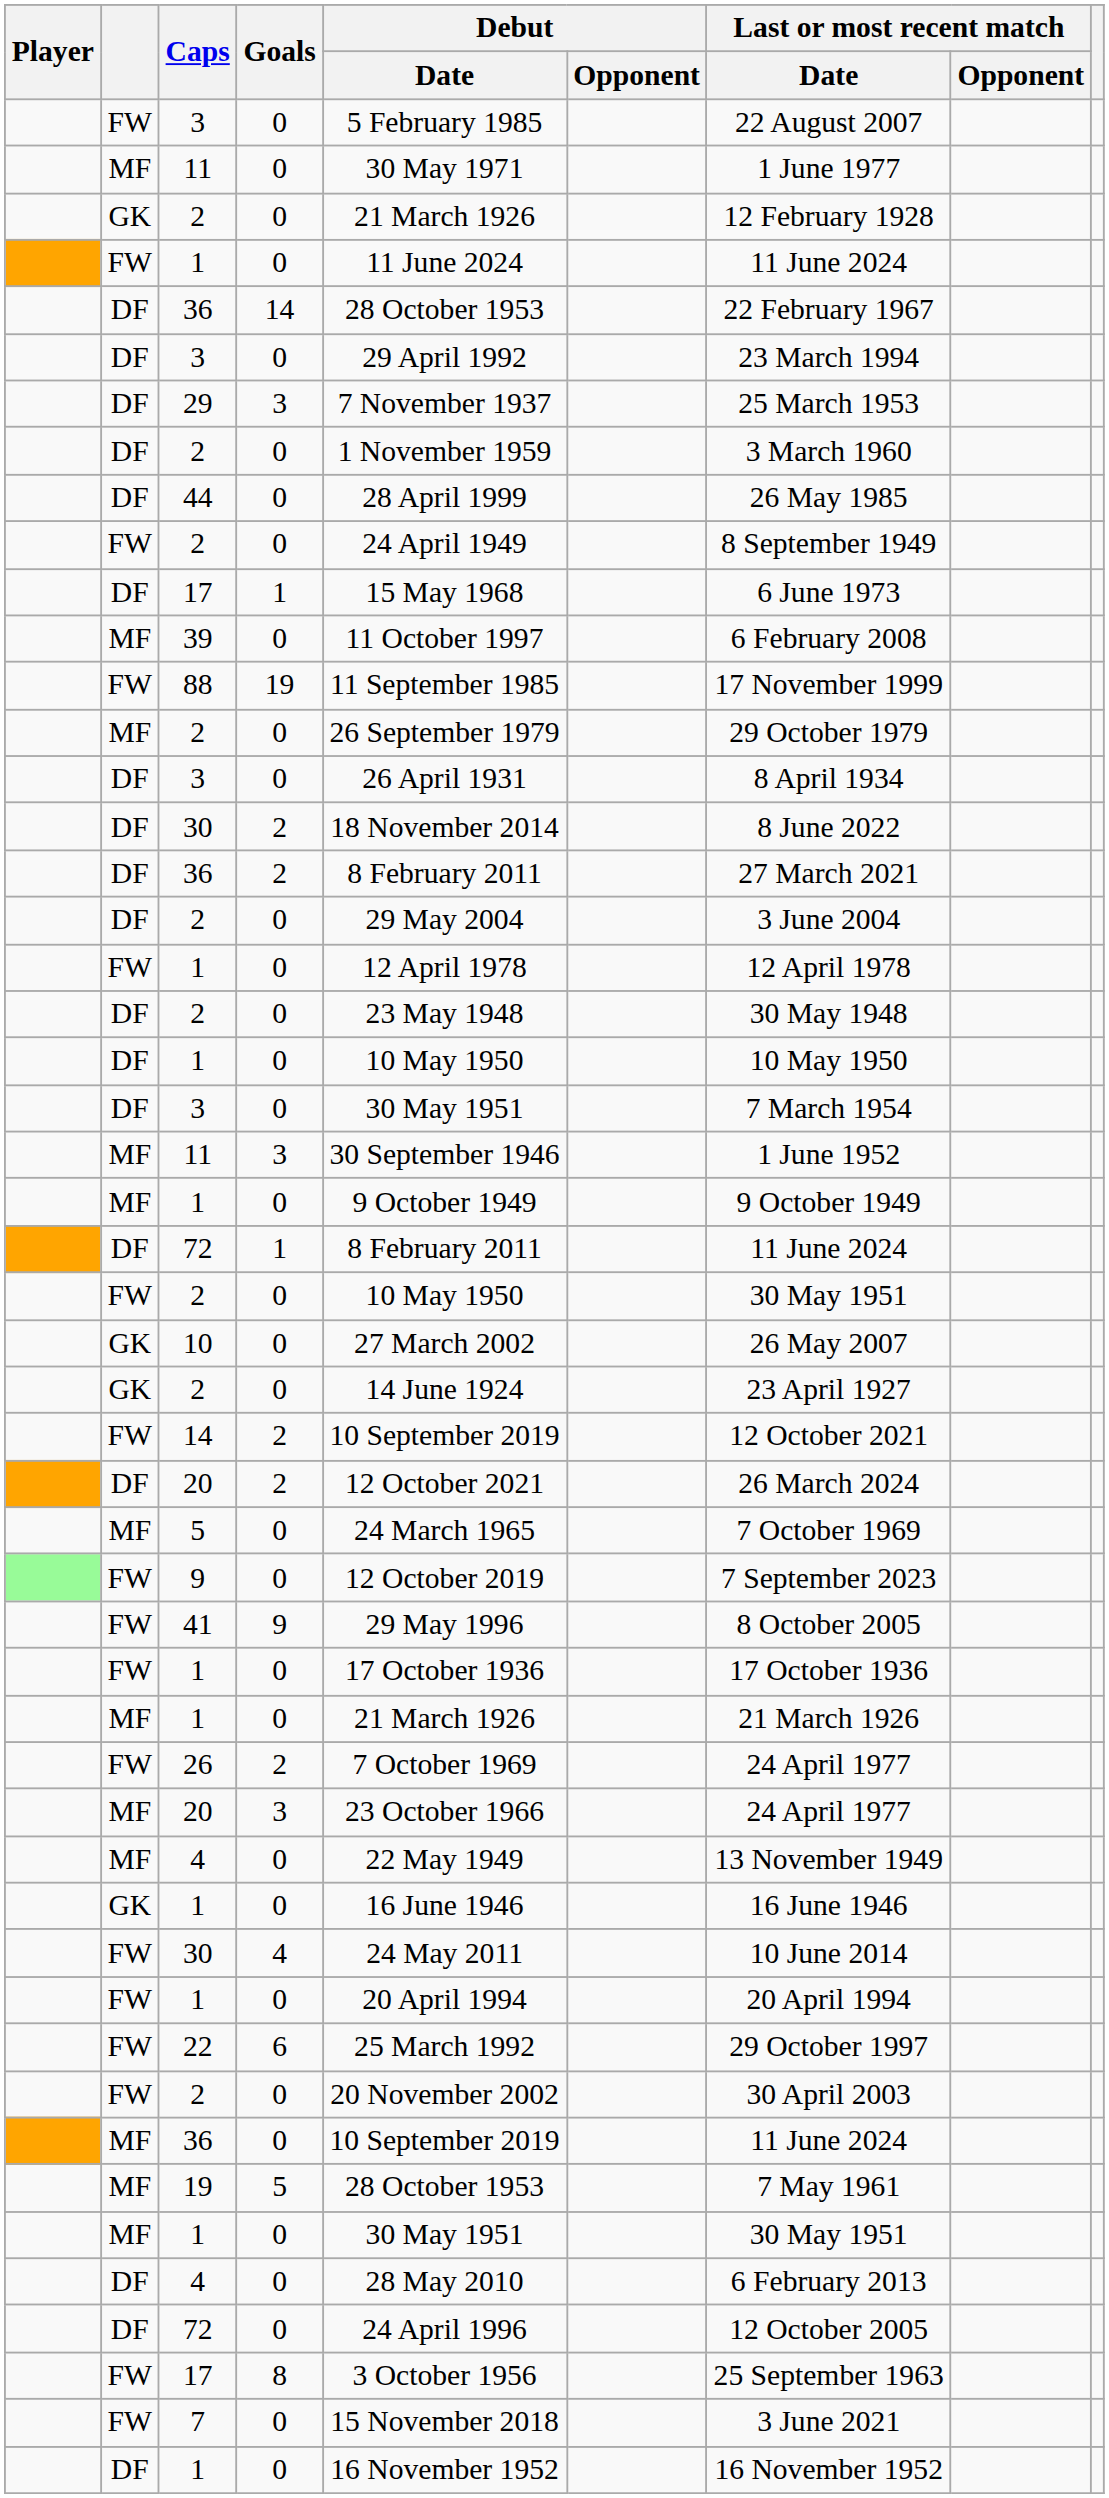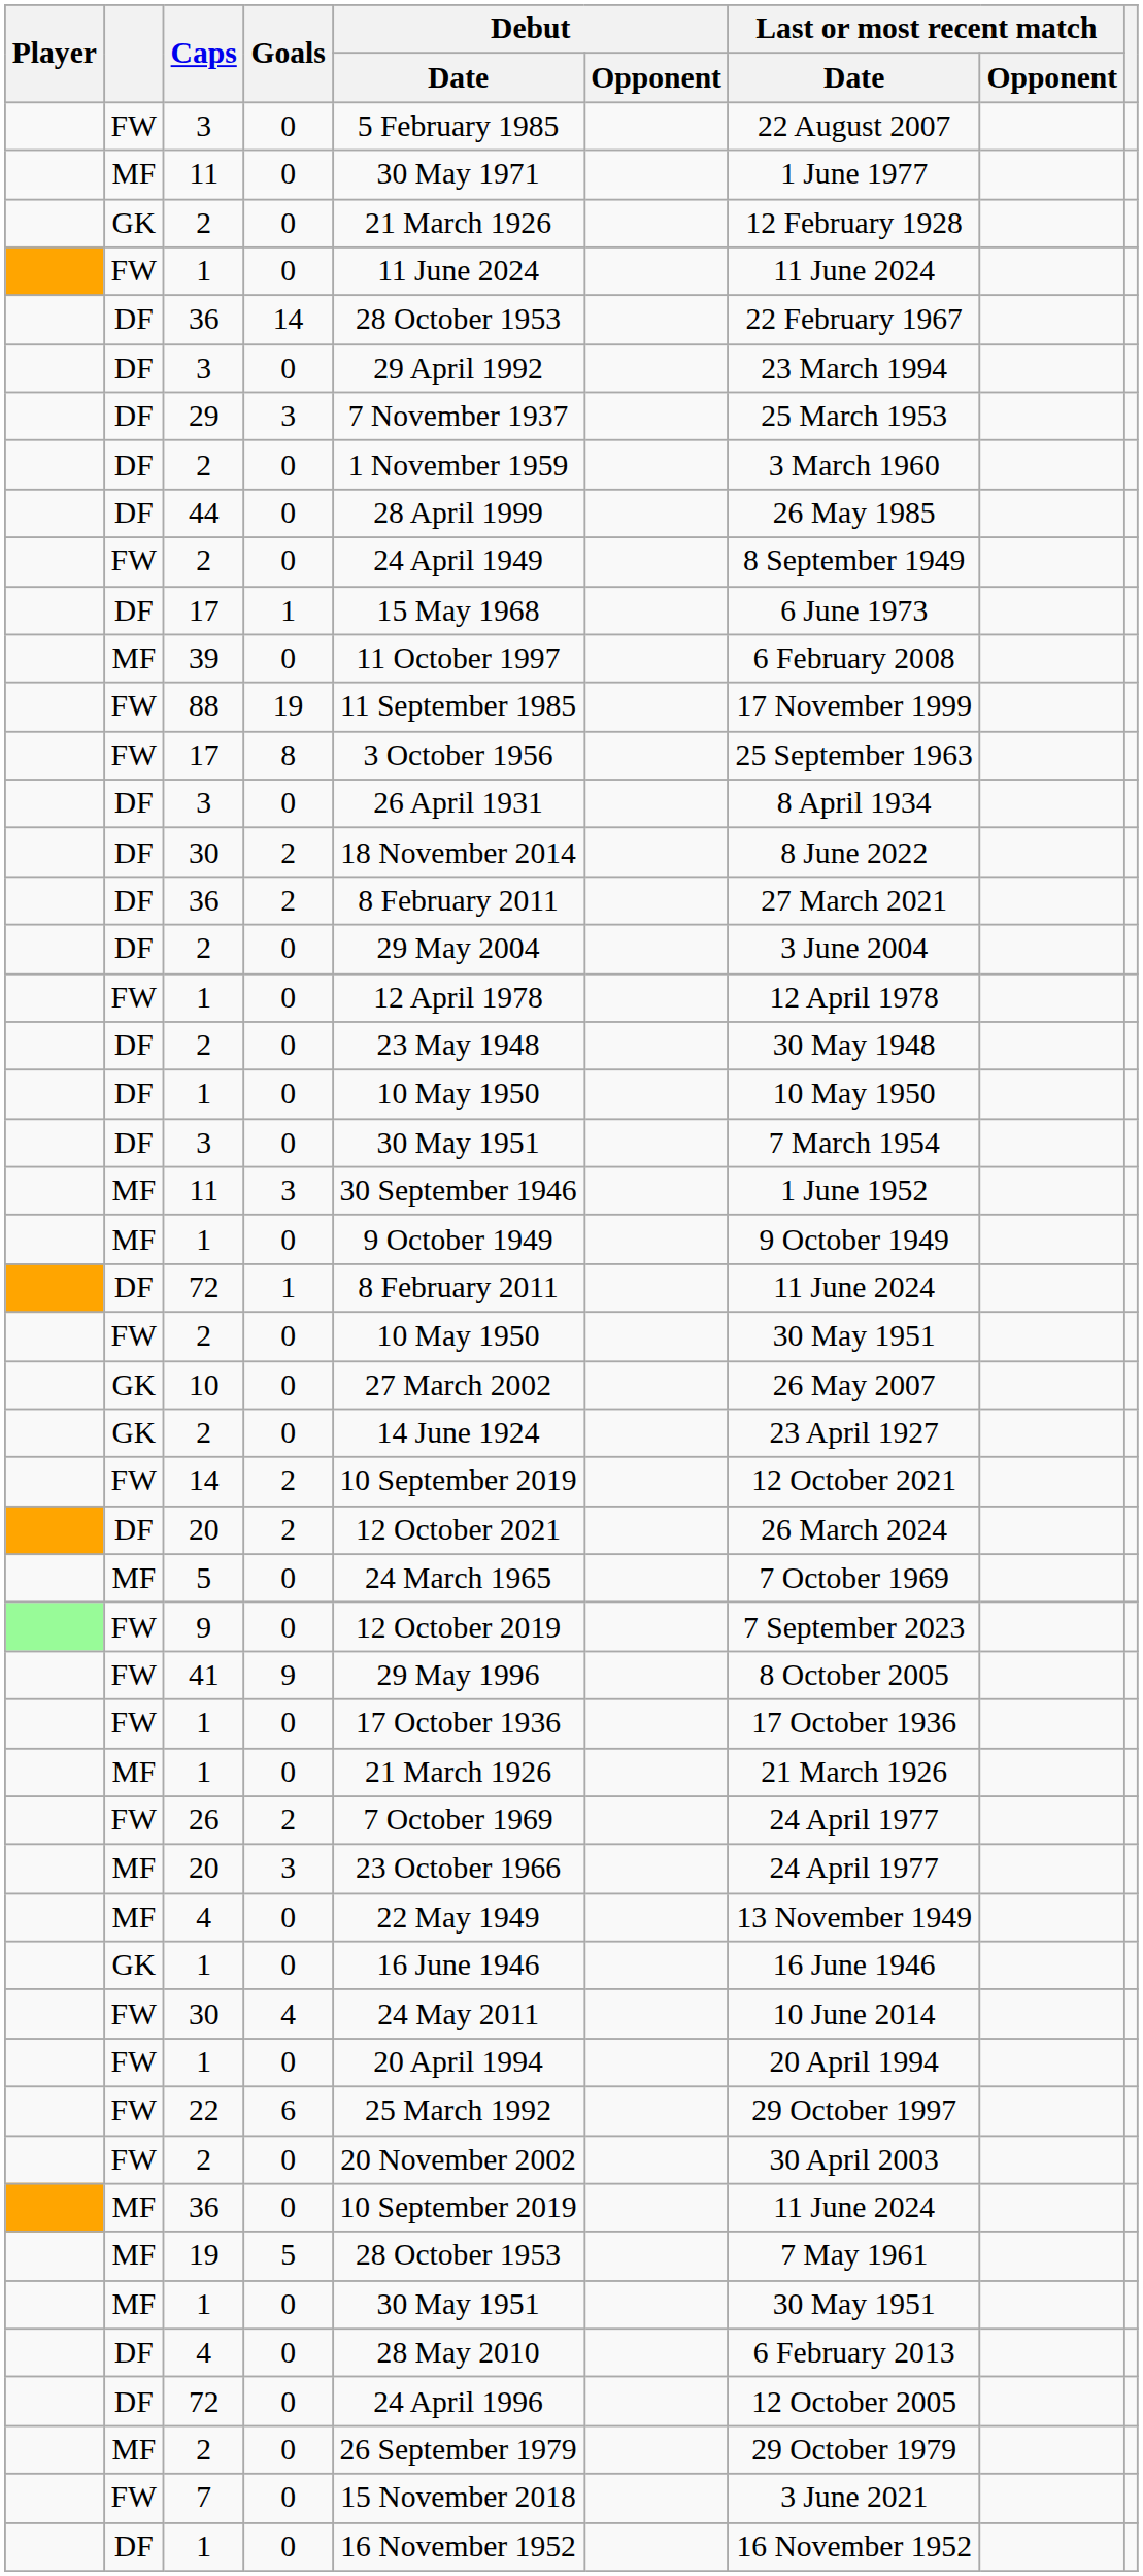 <table class="wikitable sortable" style="text-align: center;">
 <tr>
 <th scope=col rowspan=2>Player</th>
 <th scope=col rowspan=2></th>
 <th scope=col rowspan=2><a href='#'>Caps</a></th>
 <th scope=col rowspan=2>Goals</th>
 <th scope=col colspan=2>Debut</th>
 <th scope=col colspan=2>Last or most recent match</th>
 <th scope=col rowspan=2 class=unsortable></th>
 </tr>
 <tr class=unsortable>
 <th scope=col>Date</th>
 <th scope=col>Opponent</th>
 <th scope=col>Date</th>
 <th scope=col>Opponent</th>
 </tr>
 <tr>
 <td></td>
 <td>FW</td>
 <td>3</td>
 <td>0</td>
 <td>5 February 1985</td>
 <td align=left></td>
 <td>22 August 2007</td>
 <td align=left></td>
 <td></td>
 </tr>
 <tr>
 <td></td>
 <td>MF</td>
 <td>11</td>
 <td>0</td>
 <td>30 May 1971</td>
 <td align=left></td>
 <td>1 June 1977</td>
 <td align=left></td>
 <td></td>
 </tr>
 <tr>
 <td></td>
 <td>GK</td>
 <td>2</td>
 <td>0</td>
 <td>21 March 1926</td>
 <td align=left></td>
 <td>12 February 1928</td>
 <td align=left></td>
 <td></td>
 </tr>
 <tr>
 <td bgcolor=orange></td>
 <td>FW</td>
 <td>1</td>
 <td>0</td>
 <td>11 June 2024</td>
 <td align=left></td>
 <td>11 June 2024</td>
 <td align=left></td>
 <td></td>
 </tr>
 <tr>
 <td></td>
 <td>DF</td>
 <td>36</td>
 <td>14</td>
 <td>28 October 1953</td>
 <td align=left></td>
 <td>22 February 1967</td>
 <td align=left></td>
 <td></td>
 </tr>
 <tr>
 <td></td>
 <td>DF</td>
 <td>3</td>
 <td>0</td>
 <td>29 April 1992</td>
 <td align=left></td>
 <td>23 March 1994</td>
 <td align=left></td>
 <td></td>
 </tr>
 <tr>
 <td></td>
 <td>DF</td>
 <td>29</td>
 <td>3</td>
 <td>7 November 1937</td>
 <td align=left></td>
 <td>25 March 1953</td>
 <td align=left></td>
 <td></td>
 </tr>
 <tr>
 <td></td>
 <td>DF</td>
 <td>2</td>
 <td>0</td>
 <td>1 November 1959</td>
 <td align=left></td>
 <td>3 March 1960</td>
 <td align=left></td>
 <td></td>
 </tr>
 <tr>
 <td></td>
 <td>DF</td>
 <td>44</td>
 <td>0</td>
 <td>28 April 1999</td>
 <td align=left></td>
 <td>26 May 1985</td>
 <td align=left></td>
 <td></td>
 </tr>
 <tr>
 <td></td>
 <td>FW</td>
 <td>2</td>
 <td>0</td>
 <td>24 April 1949</td>
 <td align=left></td>
 <td>8 September 1949</td>
 <td align=left></td>
 <td></td>
 </tr>
 <tr>
 <td></td>
 <td>DF</td>
 <td>17</td>
 <td>1</td>
 <td>15 May 1968</td>
 <td align=left></td>
 <td>6 June 1973</td>
 <td align=left></td>
 <td></td>
 </tr>
 <tr>
 <td></td>
 <td>MF</td>
 <td>39</td>
 <td>0</td>
 <td>11 October 1997</td>
 <td align=left></td>
 <td>6 February 2008</td>
 <td align=left></td>
 <td></td>
 </tr>
 <tr>
 <td></td>
 <td>FW</td>
 <td>88</td>
 <td>19</td>
 <td>11 September 1985</td>
 <td align=left></td>
 <td>17 November 1999</td>
 <td align=left></td>
 <td></td>
 </tr>
 <tr>
 <td></td>
-<td>MF</td>
-<td>2</td>
-<td>0</td>
-<td>26 September 1979</td>
+<td>FW</td>
+<td>17</td>
+<td>8</td>
+<td>3 October 1956</td>
 <td align=left></td>
-<td>29 October 1979</td>
+<td>25 September 1963</td>
 <td align=left></td>
 <td></td>
 </tr>
 <tr>
 <td></td>
 <td>DF</td>
 <td>3</td>
 <td>0</td>
 <td>26 April 1931</td>
 <td align=left></td>
 <td>8 April 1934</td>
 <td align=left></td>
 <td></td>
 </tr>
 <tr>
 <td></td>
 <td>DF</td>
 <td>30</td>
 <td>2</td>
 <td>18 November 2014</td>
 <td align=left></td>
 <td>8 June 2022</td>
 <td align="left"></td>
 <td></td>
 </tr>
 <tr>
 <td></td>
 <td>DF</td>
 <td>36</td>
 <td>2</td>
 <td>8 February 2011</td>
 <td align=left></td>
 <td>27 March 2021</td>
 <td align=left></td>
 <td></td>
 </tr>
 <tr>
 <td></td>
 <td>DF</td>
 <td>2</td>
 <td>0</td>
 <td>29 May 2004</td>
 <td align=left></td>
 <td>3 June 2004</td>
 <td align=left></td>
 <td></td>
 </tr>
 <tr>
 <td></td>
 <td>FW</td>
 <td>1</td>
 <td>0</td>
 <td>12 April 1978</td>
 <td align=left></td>
 <td>12 April 1978</td>
 <td align=left></td>
 <td></td>
 </tr>
 <tr>
 <td></td>
 <td>DF</td>
 <td>2</td>
 <td>0</td>
 <td>23 May 1948</td>
 <td align=left></td>
 <td>30 May 1948</td>
 <td align=left></td>
 <td></td>
 </tr>
 <tr>
 <td></td>
 <td>DF</td>
 <td>1</td>
 <td>0</td>
 <td>10 May 1950</td>
 <td align=left></td>
 <td>10 May 1950</td>
 <td align=left></td>
 <td></td>
 </tr>
 <tr>
 <td></td>
 <td>DF</td>
 <td>3</td>
 <td>0</td>
 <td>30 May 1951</td>
 <td align=left></td>
 <td>7 March 1954</td>
 <td align=left></td>
 <td></td>
 </tr>
 <tr>
 <td></td>
 <td>MF</td>
 <td>11</td>
 <td>3</td>
 <td>30 September 1946</td>
 <td align=left></td>
 <td>1 June 1952</td>
 <td align=left></td>
 <td></td>
 </tr>
 <tr>
 <td></td>
 <td>MF</td>
 <td>1</td>
 <td>0</td>
 <td>9 October 1949</td>
 <td align=left></td>
 <td>9 October 1949</td>
 <td align=left></td>
 <td></td>
 </tr>
 <tr>
 <td bgcolor=orange></td>
 <td>DF</td>
 <td>72</td>
 <td>1</td>
 <td>8 February 2011</td>
 <td align=left></td>
 <td>11 June 2024</td>
 <td align=left></td>
 <td></td>
 </tr>
 <tr>
 <td></td>
 <td>FW</td>
 <td>2</td>
 <td>0</td>
 <td>10 May 1950</td>
 <td align=left></td>
 <td>30 May 1951</td>
 <td align=left></td>
 <td></td>
 </tr>
 <tr>
 <td></td>
 <td>GK</td>
 <td>10</td>
 <td>0</td>
 <td>27 March 2002</td>
 <td align=left></td>
 <td>26 May 2007</td>
 <td align=left></td>
 <td></td>
 </tr>
 <tr>
 <td></td>
 <td>GK</td>
 <td>2</td>
 <td>0</td>
 <td>14 June 1924</td>
 <td align=left></td>
 <td>23 April 1927</td>
 <td align=left></td>
 <td></td>
 </tr>
 <tr>
 <td></td>
 <td>FW</td>
 <td>14</td>
 <td>2</td>
 <td>10 September 2019</td>
 <td align=left></td>
 <td>12 October 2021</td>
 <td align="left"></td>
 <td></td>
 </tr>
 <tr>
 <td bgcolor=orange></td>
 <td>DF</td>
 <td>20</td>
 <td>2</td>
 <td>12 October 2021</td>
 <td align=left></td>
 <td>26 March 2024</td>
 <td align="left"></td>
 <td></td>
 </tr>
 <tr>
 <td></td>
 <td>MF</td>
 <td>5</td>
 <td>0</td>
 <td>24 March 1965</td>
 <td align=left></td>
 <td>7 October 1969</td>
 <td align=left></td>
 <td></td>
 </tr>
 <tr>
 <td bgcolor=palegreen></td>
 <td>FW</td>
 <td>9</td>
 <td>0</td>
 <td>12 October 2019</td>
 <td align=left></td>
 <td>7 September 2023</td>
 <td align=left></td>
 <td></td>
 </tr>
 <tr>
 <td></td>
 <td>FW</td>
 <td>41</td>
 <td>9</td>
 <td>29 May 1996</td>
 <td align=left></td>
 <td>8 October 2005</td>
 <td align=left></td>
 <td></td>
 </tr>
 <tr>
 <td></td>
 <td>FW</td>
 <td>1</td>
 <td>0</td>
 <td>17 October 1936</td>
 <td align=left></td>
 <td>17 October 1936</td>
 <td align=left></td>
 <td></td>
 </tr>
 <tr>
 <td></td>
 <td>MF</td>
 <td>1</td>
 <td>0</td>
 <td>21 March 1926</td>
 <td align=left></td>
 <td>21 March 1926</td>
 <td align=left></td>
 <td></td>
 </tr>
 <tr>
 <td></td>
 <td>FW</td>
 <td>26</td>
 <td>2</td>
 <td>7 October 1969</td>
 <td align=left></td>
 <td>24 April 1977</td>
 <td align=left></td>
 <td></td>
 </tr>
 <tr>
 <td></td>
 <td>MF</td>
 <td>20</td>
 <td>3</td>
 <td>23 October 1966</td>
 <td align=left></td>
 <td>24 April 1977</td>
 <td align=left></td>
 <td></td>
 </tr>
 <tr>
 <td></td>
 <td>MF</td>
 <td>4</td>
 <td>0</td>
 <td>22 May 1949</td>
 <td align=left></td>
 <td>13 November 1949</td>
 <td align=left></td>
 <td></td>
 </tr>
 <tr>
 <td></td>
 <td>GK</td>
 <td>1</td>
 <td>0</td>
 <td>16 June 1946</td>
 <td align=left></td>
 <td>16 June 1946</td>
 <td align=left></td>
 <td></td>
 </tr>
 <tr>
 <td></td>
 <td>FW</td>
 <td>30</td>
 <td>4</td>
 <td>24 May 2011</td>
 <td align=left></td>
 <td>10 June 2014</td>
 <td align=left></td>
 <td></td>
 </tr>
 <tr>
 <td></td>
 <td>FW</td>
 <td>1</td>
 <td>0</td>
 <td>20 April 1994</td>
 <td align=left></td>
 <td>20 April 1994</td>
 <td align=left></td>
 <td></td>
 </tr>
 <tr>
 <td></td>
 <td>FW</td>
 <td>22</td>
 <td>6</td>
 <td>25 March 1992</td>
 <td align=left></td>
 <td>29 October 1997</td>
 <td align=left></td>
 <td></td>
 </tr>
 <tr>
 <td></td>
 <td>FW</td>
 <td>2</td>
 <td>0</td>
 <td>20 November 2002</td>
 <td align=left></td>
 <td>30 April 2003</td>
 <td align=left></td>
 <td></td>
 </tr>
 <tr>
 <td bgcolor=orange></td>
 <td>MF</td>
 <td>36</td>
 <td>0</td>
 <td>10 September 2019</td>
 <td align=left></td>
 <td>11 June 2024</td>
 <td align=left></td>
 <td></td>
 </tr>
 <tr>
 <td></td>
 <td>MF</td>
 <td>19</td>
 <td>5</td>
 <td>28 October 1953</td>
 <td align=left></td>
 <td>7 May 1961</td>
 <td align=left></td>
 <td></td>
 </tr>
 <tr>
 <td></td>
 <td>MF</td>
 <td>1</td>
 <td>0</td>
 <td>30 May 1951</td>
 <td align=left></td>
 <td>30 May 1951</td>
 <td align=left></td>
 <td></td>
 </tr>
 <tr>
 <td></td>
 <td>DF</td>
 <td>4</td>
 <td>0</td>
 <td>28 May 2010</td>
 <td align=left></td>
 <td>6 February 2013</td>
 <td align=left></td>
 <td></td>
 </tr>
 <tr>
 <td></td>
 <td>DF</td>
 <td>72</td>
 <td>0</td>
 <td>24 April 1996</td>
 <td align=left></td>
 <td>12 October 2005</td>
 <td align=left></td>
 <td></td>
 </tr>
 <tr>
 <td></td>
-<td>FW</td>
-<td>17</td>
-<td>8</td>
-<td>3 October 1956</td>
+<td>MF</td>
+<td>2</td>
+<td>0</td>
+<td>26 September 1979</td>
 <td align=left></td>
-<td>25 September 1963</td>
+<td>29 October 1979</td>
 <td align=left></td>
 <td></td>
 </tr>
 <tr>
 <td></td>
 <td>FW</td>
 <td>7</td>
 <td>0</td>
 <td>15 November 2018</td>
 <td align=left></td>
 <td>3 June 2021</td>
 <td align=left></td>
 <td></td>
 </tr>
 <tr>
 <td></td>
 <td>DF</td>
 <td>1</td>
 <td>0</td>
 <td>16 November 1952</td>
 <td align=left></td>
 <td>16 November 1952</td>
 <td align=left></td>
 <td></td>
 </tr>
 </table>
